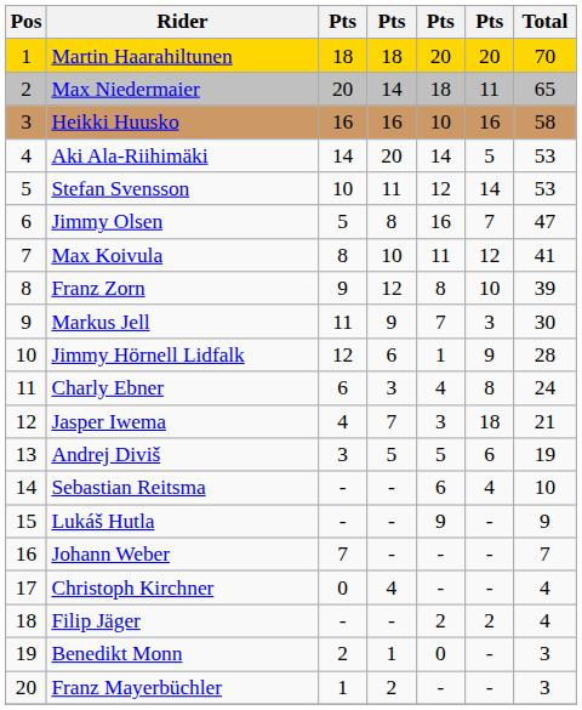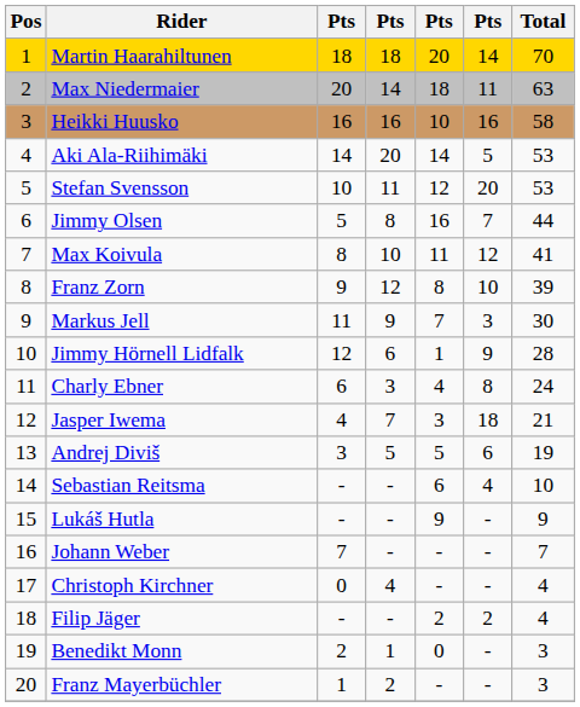 <table class="wikitable" style="font-size: 100%">
 <tr>
 <th width="20">Pos</th>
 <th width="200">Rider</th>
 <th width="30">Pts</th>
 <th width="30">Pts</th>
 <th width="30">Pts</th>
 <th width="30">Pts</th>
 <th width="40">Total</th>
 </tr>
 <tr align="center" style="background-color: gold;">
 <td>1</td>
 <td align="left"> <a href='#'>Martin Haarahiltunen</a></td>
 <td>18</td>
 <td>18</td>
 <td>20</td>
-<td>20</td>
+<td>14</td>
 <td>70</td>
 </tr>
 <tr align="center" style="background-color: silver;">
 <td>2</td>
 <td align="left"> <a href='#'>Max Niedermaier</a></td>
 <td>20</td>
 <td>14</td>
 <td>18</td>
 <td>11</td>
-<td>65</td>
+<td>63</td>
 </tr>
 <tr align="center" style="background-color: #cc9966;">
 <td>3</td>
 <td align="left"> <a href='#'>Heikki Huusko</a></td>
 <td>16</td>
 <td>16</td>
 <td>10</td>
 <td>16</td>
 <td>58</td>
 </tr>
 <tr align="center">
 <td>4</td>
 <td align="left"> <a href='#'>Aki Ala-Riihimäki</a></td>
 <td>14</td>
 <td>20</td>
 <td>14</td>
 <td>5</td>
 <td>53</td>
 </tr>
 <tr align="center">
 <td>5</td>
 <td align="left"> <a href='#'>Stefan Svensson</a></td>
 <td>10</td>
 <td>11</td>
 <td>12</td>
-<td>14</td>
+<td>20</td>
 <td>53</td>
 </tr>
 <tr align="center">
 <td>6</td>
 <td align="left"> <a href='#'>Jimmy Olsen</a></td>
 <td>5</td>
 <td>8</td>
 <td>16</td>
 <td>7</td>
-<td>47</td>
+<td>44</td>
 </tr>
 <tr align="center">
 <td>7</td>
 <td align="left"> <a href='#'>Max Koivula</a></td>
 <td>8</td>
 <td>10</td>
 <td>11</td>
 <td>12</td>
 <td>41</td>
 </tr>
 <tr align="center">
 <td>8</td>
 <td align="left"> <a href='#'>Franz Zorn</a></td>
 <td>9</td>
 <td>12</td>
 <td>8</td>
 <td>10</td>
 <td>39</td>
 </tr>
 <tr align="center">
 <td>9</td>
 <td align="left"> <a href='#'>Markus Jell</a></td>
 <td>11</td>
 <td>9</td>
 <td>7</td>
 <td>3</td>
 <td>30</td>
 </tr>
 <tr align="center">
 <td>10</td>
 <td align="left"> <a href='#'>Jimmy Hörnell Lidfalk</a></td>
 <td>12</td>
 <td>6</td>
 <td>1</td>
 <td>9</td>
 <td>28</td>
 </tr>
 <tr align="center">
 <td>11</td>
 <td align="left"> <a href='#'>Charly Ebner</a></td>
 <td>6</td>
 <td>3</td>
 <td>4</td>
 <td>8</td>
 <td>24</td>
 </tr>
 <tr align="center">
 <td>12</td>
 <td align="left"> <a href='#'>Jasper Iwema</a></td>
 <td>4</td>
 <td>7</td>
 <td>3</td>
 <td>18</td>
 <td>21</td>
 </tr>
 <tr align="center">
 <td>13</td>
 <td align="left"> <a href='#'>Andrej Diviš</a></td>
 <td>3</td>
 <td>5</td>
 <td>5</td>
 <td>6</td>
 <td>19</td>
 </tr>
 <tr align="center">
 <td>14</td>
 <td align="left"> <a href='#'>Sebastian Reitsma</a></td>
 <td>-</td>
 <td>-</td>
 <td>6</td>
 <td>4</td>
 <td>10</td>
 </tr>
 <tr align="center">
 <td>15</td>
 <td align="left"> <a href='#'>Lukáš Hutla</a></td>
 <td>-</td>
 <td>-</td>
 <td>9</td>
 <td>-</td>
 <td>9</td>
 </tr>
 <tr align="center">
 <td>16</td>
 <td align="left"> <a href='#'>Johann Weber</a></td>
 <td>7</td>
 <td>-</td>
 <td>-</td>
 <td>-</td>
 <td>7</td>
 </tr>
 <tr align="center">
 <td>17</td>
 <td align="left"> <a href='#'>Christoph Kirchner</a></td>
 <td>0</td>
 <td>4</td>
 <td>-</td>
 <td>-</td>
 <td>4</td>
 </tr>
 <tr align="center">
 <td>18</td>
 <td align="left"> <a href='#'>Filip Jäger</a></td>
 <td>-</td>
 <td>-</td>
 <td>2</td>
 <td>2</td>
 <td>4</td>
 </tr>
 <tr align="center">
 <td>19</td>
 <td align="left"> <a href='#'>Benedikt Monn</a></td>
 <td>2</td>
 <td>1</td>
 <td>0</td>
 <td>-</td>
 <td>3</td>
 </tr>
 <tr align="center">
 <td>20</td>
 <td align="left"> <a href='#'>Franz Mayerbüchler</a></td>
 <td>1</td>
 <td>2</td>
 <td>-</td>
 <td>-</td>
 <td>3</td>
 </tr>
 <tr align="center">
 </tr>
 </table>
